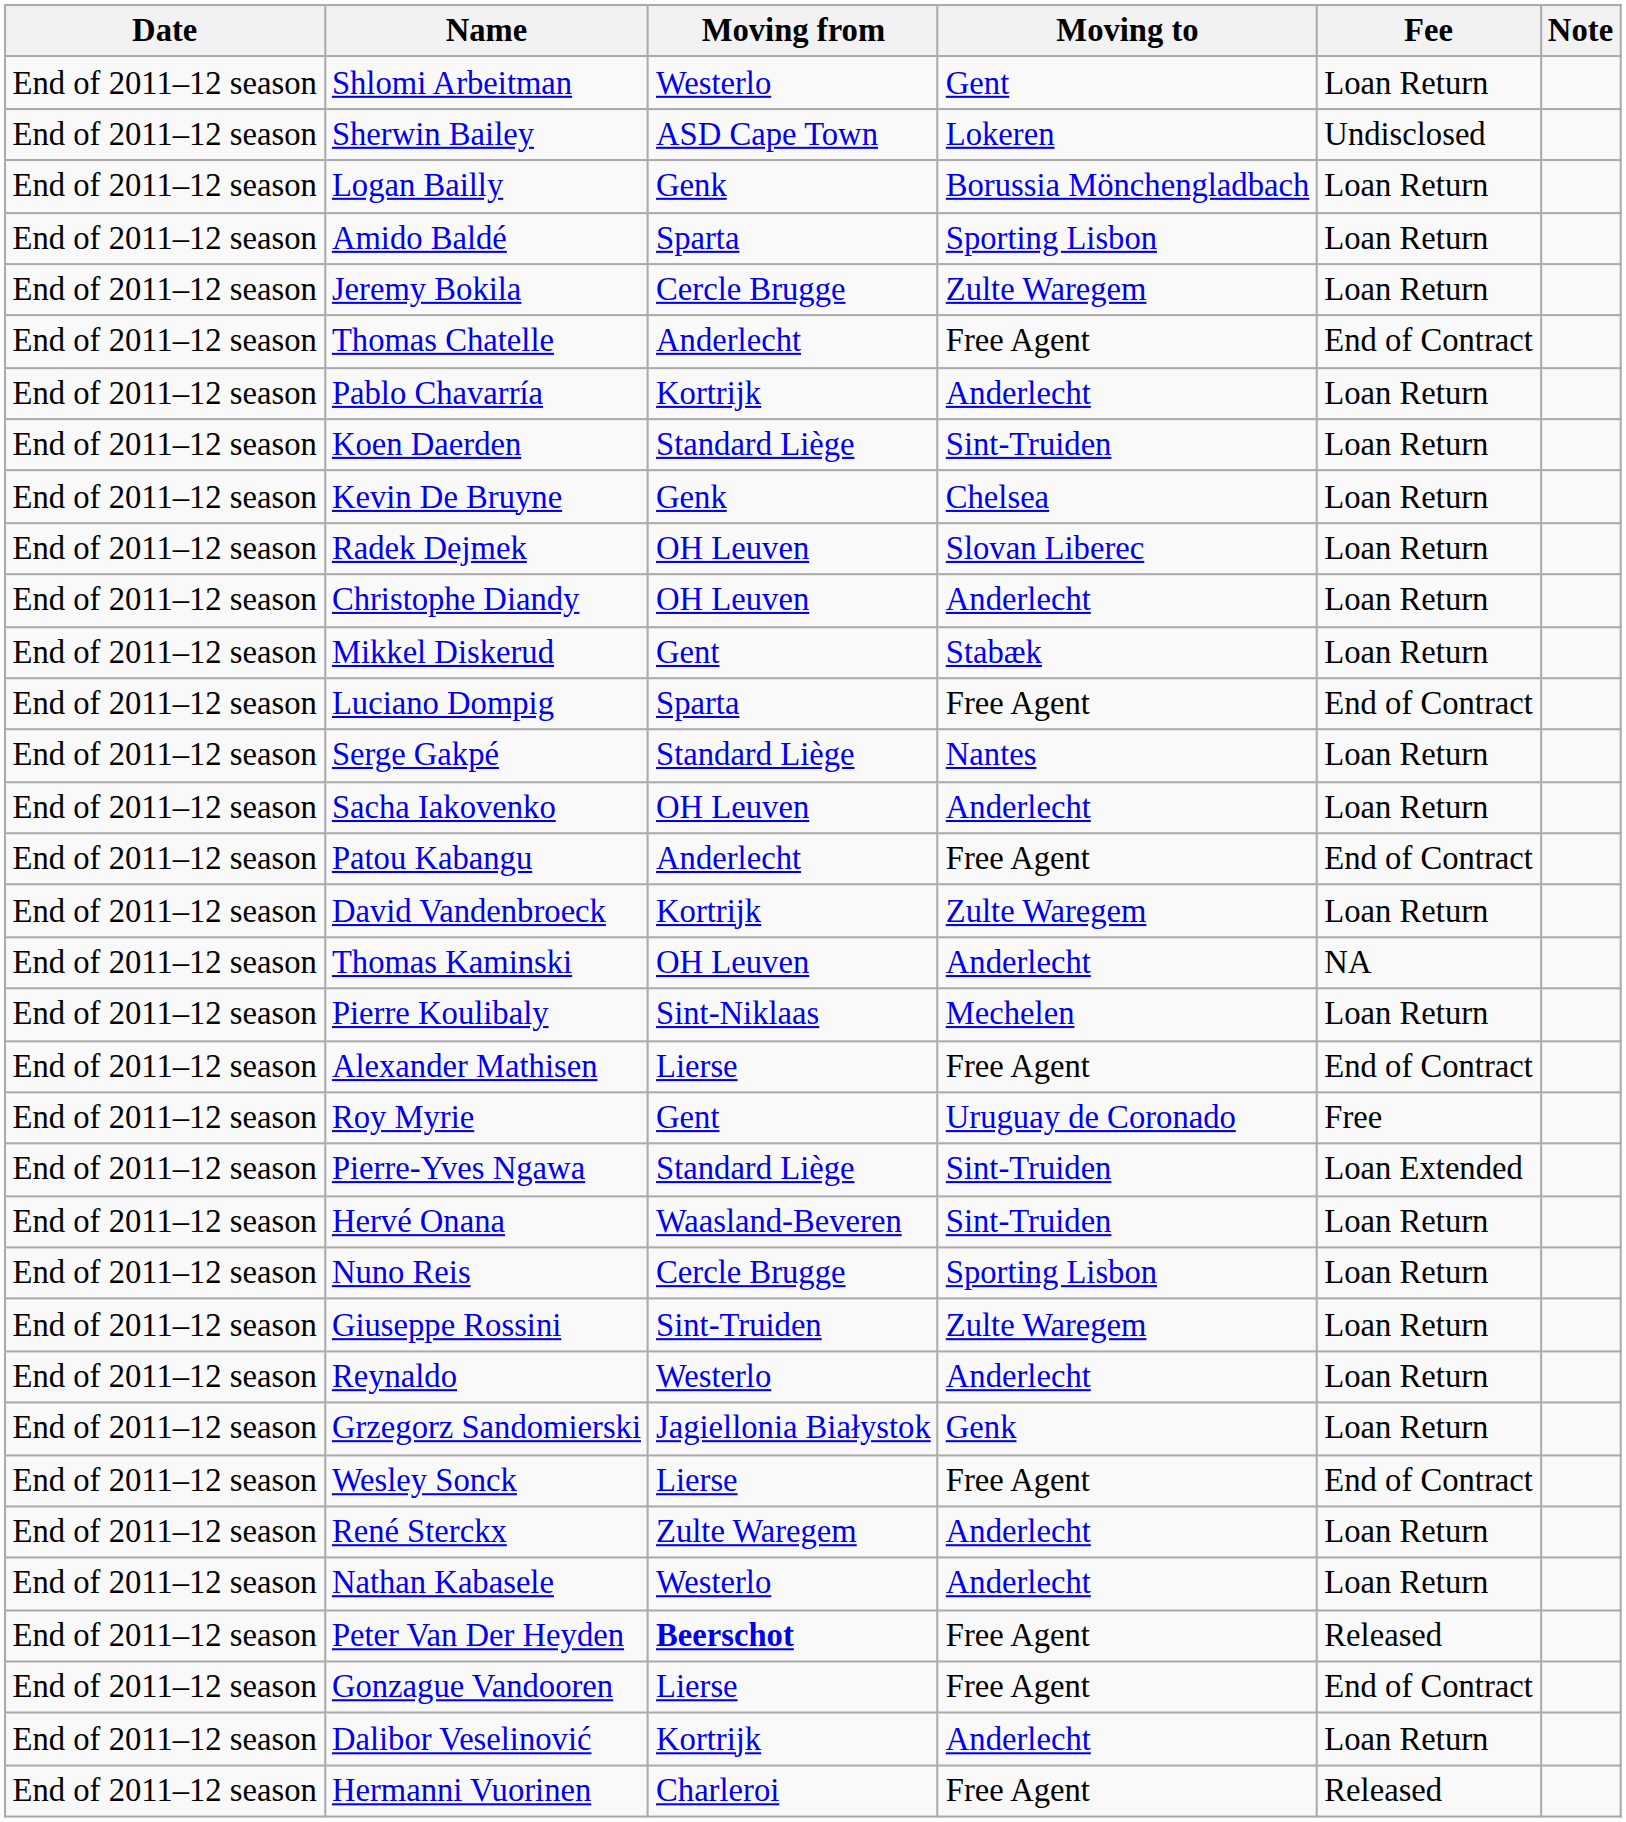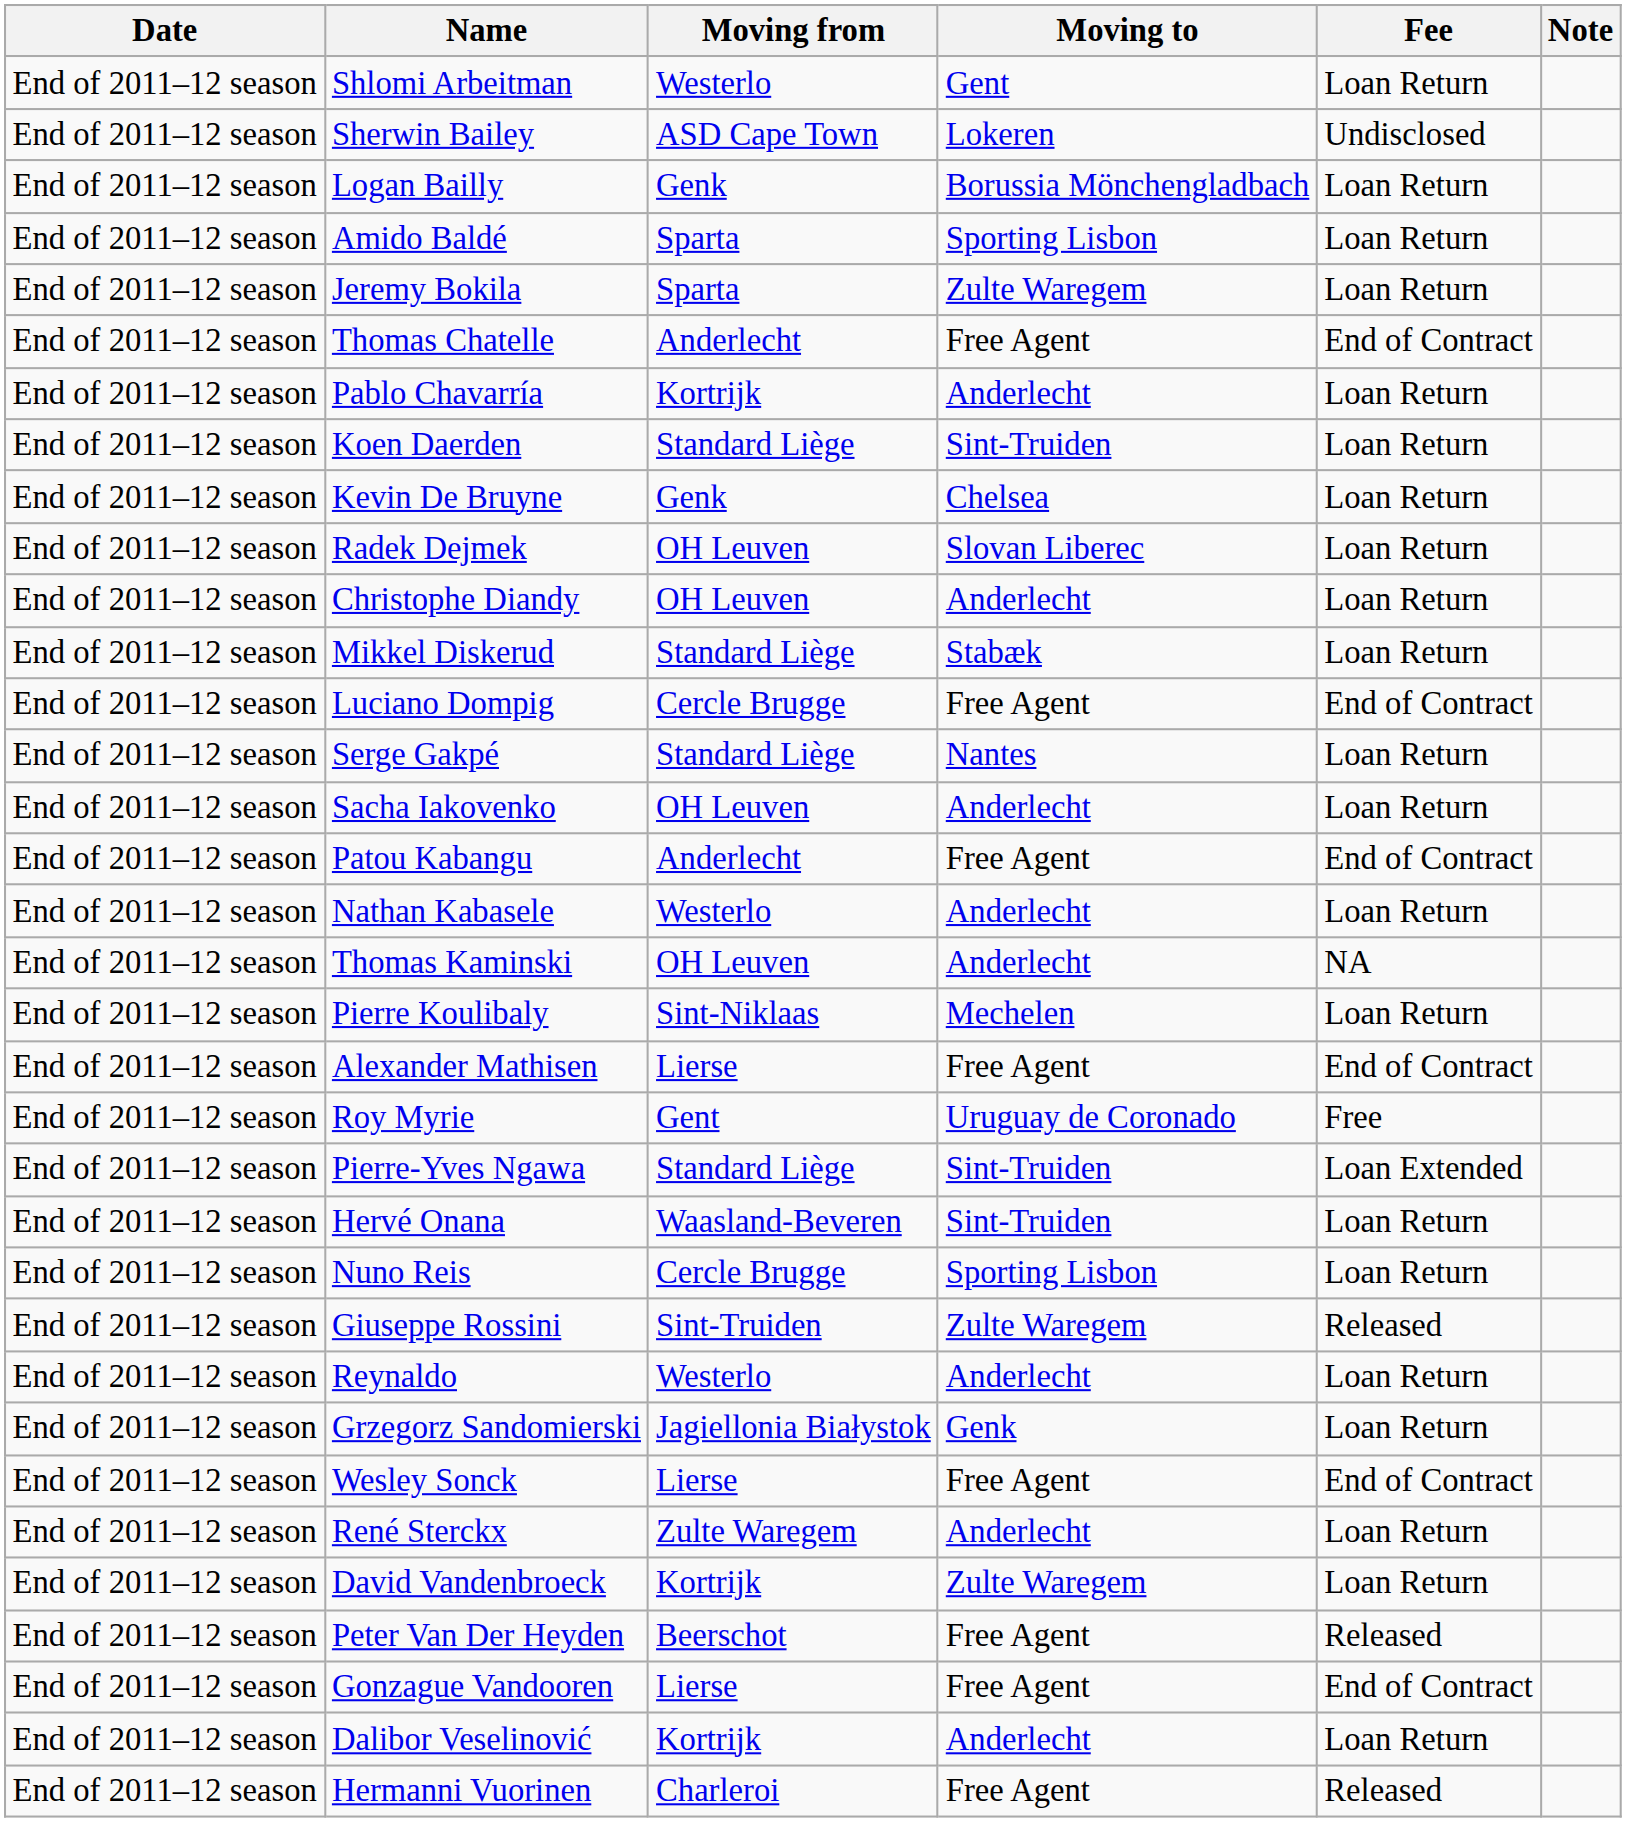 <table class="wikitable sortable">
 <tr>
 <th>Date</th>
 <th>Name</th>
 <th>Moving from</th>
 <th>Moving to</th>
 <th>Fee</th>
 <th>Note</th>
 </tr>
 <tr>
 <td>End of 2011–12 season</td>
 <td> <a href='#'>Shlomi Arbeitman</a></td>
 <td> <a href='#'>Westerlo</a></td>
 <td> <a href='#'>Gent</a></td>
 <td>Loan Return </td>
 <td></td>
 </tr>
 <tr>
 <td>End of 2011–12 season</td>
 <td> <a href='#'>Sherwin Bailey</a></td>
 <td> <a href='#'>ASD Cape Town</a></td>
 <td> <a href='#'>Lokeren</a></td>
 <td>Undisclosed </td>
 <td></td>
 </tr>
 <tr>
 <td>End of 2011–12 season</td>
 <td> <a href='#'>Logan Bailly</a></td>
 <td> <a href='#'>Genk</a></td>
 <td> <a href='#'>Borussia Mönchengladbach</a></td>
 <td>Loan Return </td>
 <td></td>
 </tr>
 <tr>
 <td>End of 2011–12 season</td>
 <td> <a href='#'>Amido Baldé</a></td>
 <td> <a href='#'>Sparta</a></td>
 <td> <a href='#'>Sporting Lisbon</a></td>
 <td>Loan Return </td>
 <td></td>
 </tr>
 <tr>
 <td>End of 2011–12 season</td>
 <td> <a href='#'>Jeremy Bokila</a></td>
-<td> <a href='#'>Cercle Brugge</a></td>
+<td> <a href='#'>Sparta</a></td>
 <td> <a href='#'>Zulte Waregem</a></td>
 <td>Loan Return </td>
 <td></td>
 </tr>
 <tr>
 <td>End of 2011–12 season</td>
 <td> <a href='#'>Thomas Chatelle</a></td>
 <td> <a href='#'>Anderlecht</a></td>
 <td>Free Agent</td>
 <td>End of Contract </td>
 <td align=center></td>
 </tr>
 <tr>
 <td>End of 2011–12 season</td>
 <td> <a href='#'>Pablo Chavarría</a></td>
 <td> <a href='#'>Kortrijk</a></td>
 <td> <a href='#'>Anderlecht</a></td>
 <td>Loan Return </td>
 <td></td>
 </tr>
 <tr>
 <td>End of 2011–12 season</td>
 <td> <a href='#'>Koen Daerden</a></td>
 <td> <a href='#'>Standard Liège</a></td>
 <td> <a href='#'>Sint-Truiden</a></td>
 <td>Loan Return </td>
 <td></td>
 </tr>
 <tr>
 <td>End of 2011–12 season</td>
 <td> <a href='#'>Kevin De Bruyne</a></td>
 <td> <a href='#'>Genk</a></td>
 <td> <a href='#'>Chelsea</a></td>
 <td>Loan Return </td>
 <td align=center></td>
 </tr>
 <tr>
 <td>End of 2011–12 season</td>
 <td> <a href='#'>Radek Dejmek</a></td>
 <td> <a href='#'>OH Leuven</a></td>
 <td> <a href='#'>Slovan Liberec</a></td>
 <td>Loan Return </td>
 <td></td>
 </tr>
 <tr>
 <td>End of 2011–12 season</td>
 <td> <a href='#'>Christophe Diandy</a></td>
 <td> <a href='#'>OH Leuven</a></td>
 <td> <a href='#'>Anderlecht</a></td>
 <td>Loan Return </td>
 <td></td>
 </tr>
 <tr>
 <td>End of 2011–12 season</td>
 <td> <a href='#'>Mikkel Diskerud</a></td>
-<td> <a href='#'>Gent</a></td>
+<td> <a href='#'>Standard Liège</a></td>
 <td> <a href='#'>Stabæk</a></td>
 <td>Loan Return </td>
 <td></td>
 </tr>
 <tr>
 <td>End of 2011–12 season</td>
 <td> <a href='#'>Luciano Dompig</a></td>
-<td> <a href='#'>Sparta</a></td>
+<td> <a href='#'>Cercle Brugge</a></td>
 <td>Free Agent</td>
 <td>End of Contract </td>
 <td></td>
 </tr>
 <tr>
 <td>End of 2011–12 season</td>
 <td> <a href='#'>Serge Gakpé</a></td>
 <td> <a href='#'>Standard Liège</a></td>
 <td> <a href='#'>Nantes</a></td>
 <td>Loan Return </td>
 <td></td>
 </tr>
 <tr>
 <td>End of 2011–12 season</td>
 <td> <a href='#'>Sacha Iakovenko</a></td>
 <td> <a href='#'>OH Leuven</a></td>
 <td> <a href='#'>Anderlecht</a></td>
 <td>Loan Return </td>
 <td></td>
 </tr>
 <tr>
 <td>End of 2011–12 season</td>
 <td> <a href='#'>Patou Kabangu</a></td>
 <td> <a href='#'>Anderlecht</a></td>
 <td>Free Agent</td>
 <td>End of Contract </td>
 <td></td>
 </tr>
 <tr>
 <td>End of 2011–12 season</td>
-<td> <a href='#'>David Vandenbroeck</a></td>
-<td> <a href='#'>Kortrijk</a></td>
-<td> <a href='#'>Zulte Waregem</a></td>
+<td> <a href='#'>Nathan Kabasele</a></td>
+<td> <a href='#'>Westerlo</a></td>
+<td> <a href='#'>Anderlecht</a></td>
 <td>Loan Return </td>
 <td></td>
 </tr>
 <tr>
 <td>End of 2011–12 season</td>
 <td> <a href='#'>Thomas Kaminski</a></td>
 <td> <a href='#'>OH Leuven</a></td>
 <td> <a href='#'>Anderlecht</a></td>
 <td>NA </td>
 <td align=center></td>
 </tr>
 <tr>
 <td>End of 2011–12 season</td>
 <td> <a href='#'>Pierre Koulibaly</a></td>
 <td> <a href='#'>Sint-Niklaas</a></td>
 <td> <a href='#'>Mechelen</a></td>
 <td>Loan Return </td>
 <td align=center></td>
 </tr>
 <tr>
 <td>End of 2011–12 season</td>
 <td> <a href='#'>Alexander Mathisen</a></td>
 <td> <a href='#'>Lierse</a></td>
 <td>Free Agent</td>
 <td>End of Contract </td>
 <td></td>
 </tr>
 <tr>
 <td>End of 2011–12 season</td>
 <td> <a href='#'>Roy Myrie</a></td>
 <td> <a href='#'>Gent</a></td>
 <td> <a href='#'>Uruguay de Coronado</a></td>
 <td>Free </td>
 <td align=center></td>
 </tr>
 <tr>
 <td>End of 2011–12 season</td>
 <td> <a href='#'>Pierre-Yves Ngawa</a></td>
 <td> <a href='#'>Standard Liège</a></td>
 <td> <a href='#'>Sint-Truiden</a></td>
 <td>Loan Extended </td>
 <td align=center></td>
 </tr>
 <tr>
 <td>End of 2011–12 season</td>
 <td> <a href='#'>Hervé Onana</a></td>
 <td> <a href='#'>Waasland-Beveren</a></td>
 <td> <a href='#'>Sint-Truiden</a></td>
 <td>Loan Return </td>
 <td align=center></td>
 </tr>
 <tr>
 <td>End of 2011–12 season</td>
 <td> <a href='#'>Nuno Reis</a></td>
 <td> <a href='#'>Cercle Brugge</a></td>
 <td> <a href='#'>Sporting Lisbon</a></td>
 <td>Loan Return </td>
 <td></td>
 </tr>
 <tr>
 <td>End of 2011–12 season</td>
 <td> <a href='#'>Giuseppe Rossini</a></td>
 <td> <a href='#'>Sint-Truiden</a></td>
 <td> <a href='#'>Zulte Waregem</a></td>
-<td>Loan Return </td>
+<td>Released </td>
 <td></td>
 </tr>
 <tr>
 <td>End of 2011–12 season</td>
 <td> <a href='#'>Reynaldo</a></td>
 <td> <a href='#'>Westerlo</a></td>
 <td> <a href='#'>Anderlecht</a></td>
 <td>Loan Return </td>
 <td></td>
 </tr>
 <tr>
 <td>End of 2011–12 season</td>
 <td> <a href='#'>Grzegorz Sandomierski</a></td>
 <td> <a href='#'>Jagiellonia Białystok</a></td>
 <td> <a href='#'>Genk</a></td>
 <td>Loan Return </td>
 <td></td>
 </tr>
 <tr>
 <td>End of 2011–12 season</td>
 <td> <a href='#'>Wesley Sonck</a></td>
 <td> <a href='#'>Lierse</a></td>
 <td>Free Agent</td>
 <td>End of Contract </td>
 <td></td>
 </tr>
 <tr>
 <td>End of 2011–12 season</td>
 <td> <a href='#'>René Sterckx</a></td>
 <td> <a href='#'>Zulte Waregem</a></td>
 <td> <a href='#'>Anderlecht</a></td>
 <td>Loan Return </td>
 <td></td>
 </tr>
 <tr>
 <td>End of 2011–12 season</td>
-<td> <a href='#'>Nathan Kabasele</a></td>
-<td> <a href='#'>Westerlo</a></td>
-<td> <a href='#'>Anderlecht</a></td>
+<td> <a href='#'>David Vandenbroeck</a></td>
+<td> <a href='#'>Kortrijk</a></td>
+<td> <a href='#'>Zulte Waregem</a></td>
 <td>Loan Return </td>
 <td></td>
 </tr>
 <tr>
 <td>End of 2011–12 season</td>
 <td> <a href='#'>Peter Van Der Heyden</a></td>
-<td><strong> <a href='#'>Beerschot</a></strong></td>
+<td> <a href='#'>Beerschot</a></td>
 <td>Free Agent</td>
 <td>Released </td>
 <td></td>
 </tr>
 <tr>
 <td>End of 2011–12 season</td>
 <td> <a href='#'>Gonzague Vandooren</a></td>
 <td> <a href='#'>Lierse</a></td>
 <td>Free Agent</td>
 <td>End of Contract </td>
 <td></td>
 </tr>
 <tr>
 <td>End of 2011–12 season</td>
 <td> <a href='#'>Dalibor Veselinović</a></td>
 <td> <a href='#'>Kortrijk</a></td>
 <td> <a href='#'>Anderlecht</a></td>
 <td>Loan Return </td>
 <td></td>
 </tr>
 <tr>
 <td>End of 2011–12 season</td>
 <td> <a href='#'>Hermanni Vuorinen</a></td>
 <td> <a href='#'>Charleroi</a></td>
 <td>Free Agent</td>
 <td>Released </td>
 <td></td>
 </tr>
 </table>
